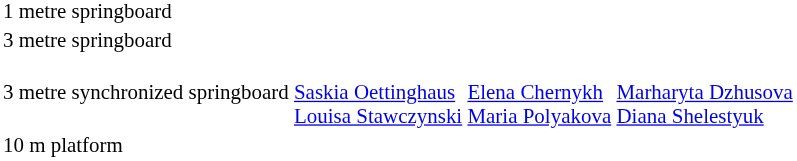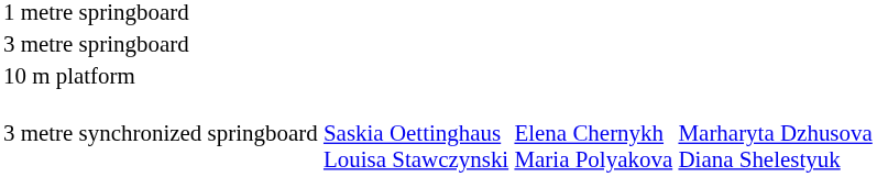 <table>
 <tr>
 <td>1 metre springboard<br></td>
 <td></td>
 <td></td>
 <td></td>
 </tr>
 <tr>
 <td>3 metre springboard<br></td>
 <td></td>
 <td></td>
 <td></td>
 </tr>
 <tr>
+<td>10 m platform<br></td>
+<td></td>
+<td></td>
+<td></td>
+</tr>
+<tr>
 <td>3 metre synchronized springboard<br></td>
 <td><br><a href='#'>Saskia Oettinghaus</a><br><a href='#'>Louisa Stawczynski</a></td>
 <td><br><a href='#'>Elena Chernykh</a><br><a href='#'>Maria Polyakova</a></td>
 <td><br><a href='#'>Marharyta Dzhusova</a><br><a href='#'>Diana Shelestyuk</a></td>
 </tr>
-<tr>
-<td>10 m platform<br></td>
-<td></td>
-<td></td>
-<td></td>
-</tr>
 </table>
